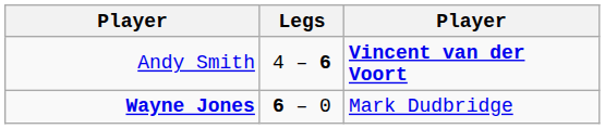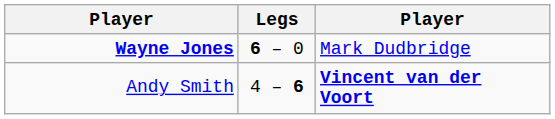 <table class=wikitable style="text-align:center">
 <tr>
 <th width=163>Player</th>
 <th width=50>Legs</th>
 <th width=163>Player</th>
 </tr>
 <tr align=left>
+<td align=right><strong><a href='#'>Wayne Jones</a></strong> </td>
+<td align=center><strong>6</strong> – 0</td>
+<td> <a href='#'>Mark Dudbridge</a></td>
+</tr>
+<tr align=left>
 <td align=right><a href='#'>Andy Smith</a> </td>
 <td align=center>4 – <strong>6</strong></td>
 <td> <strong><a href='#'>Vincent van der Voort</a></strong></td>
 </tr>
-<tr align=left>
-<td align=right><strong><a href='#'>Wayne Jones</a></strong> </td>
-<td align=center><strong>6</strong> – 0</td>
-<td> <a href='#'>Mark Dudbridge</a></td>
-</tr>
 </table>
